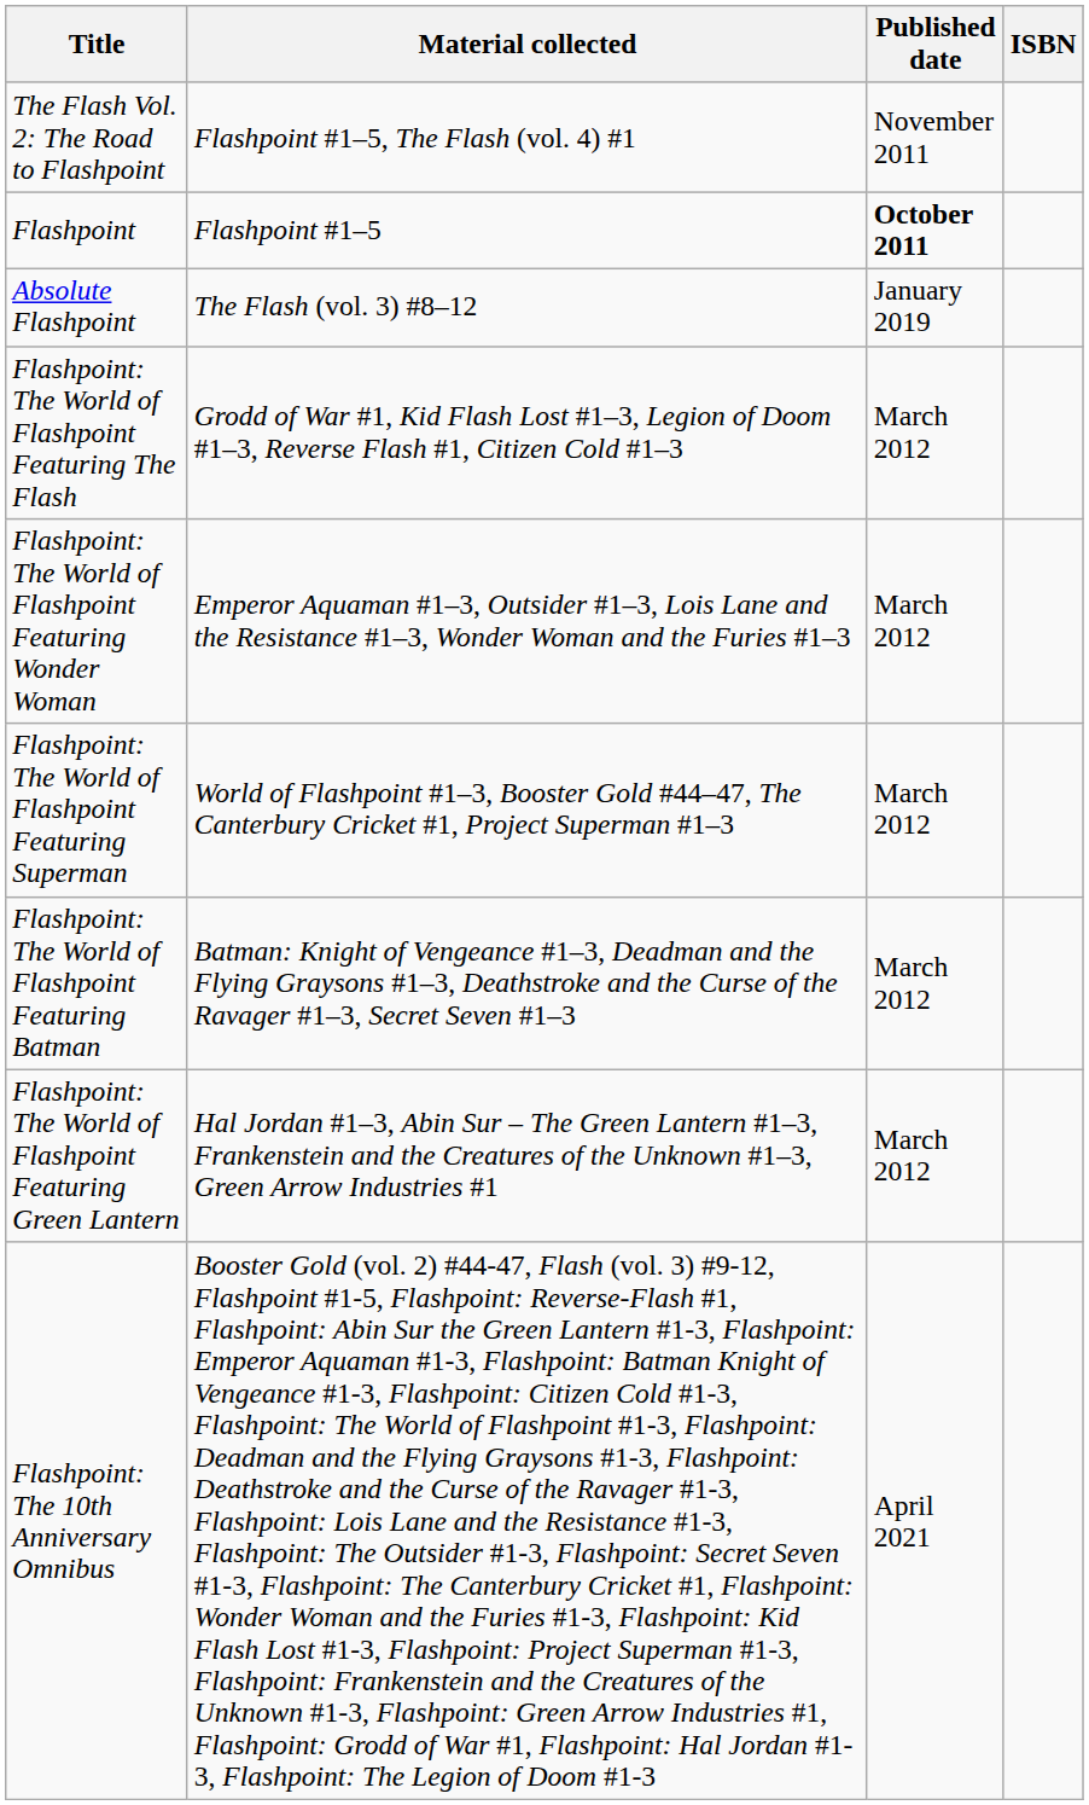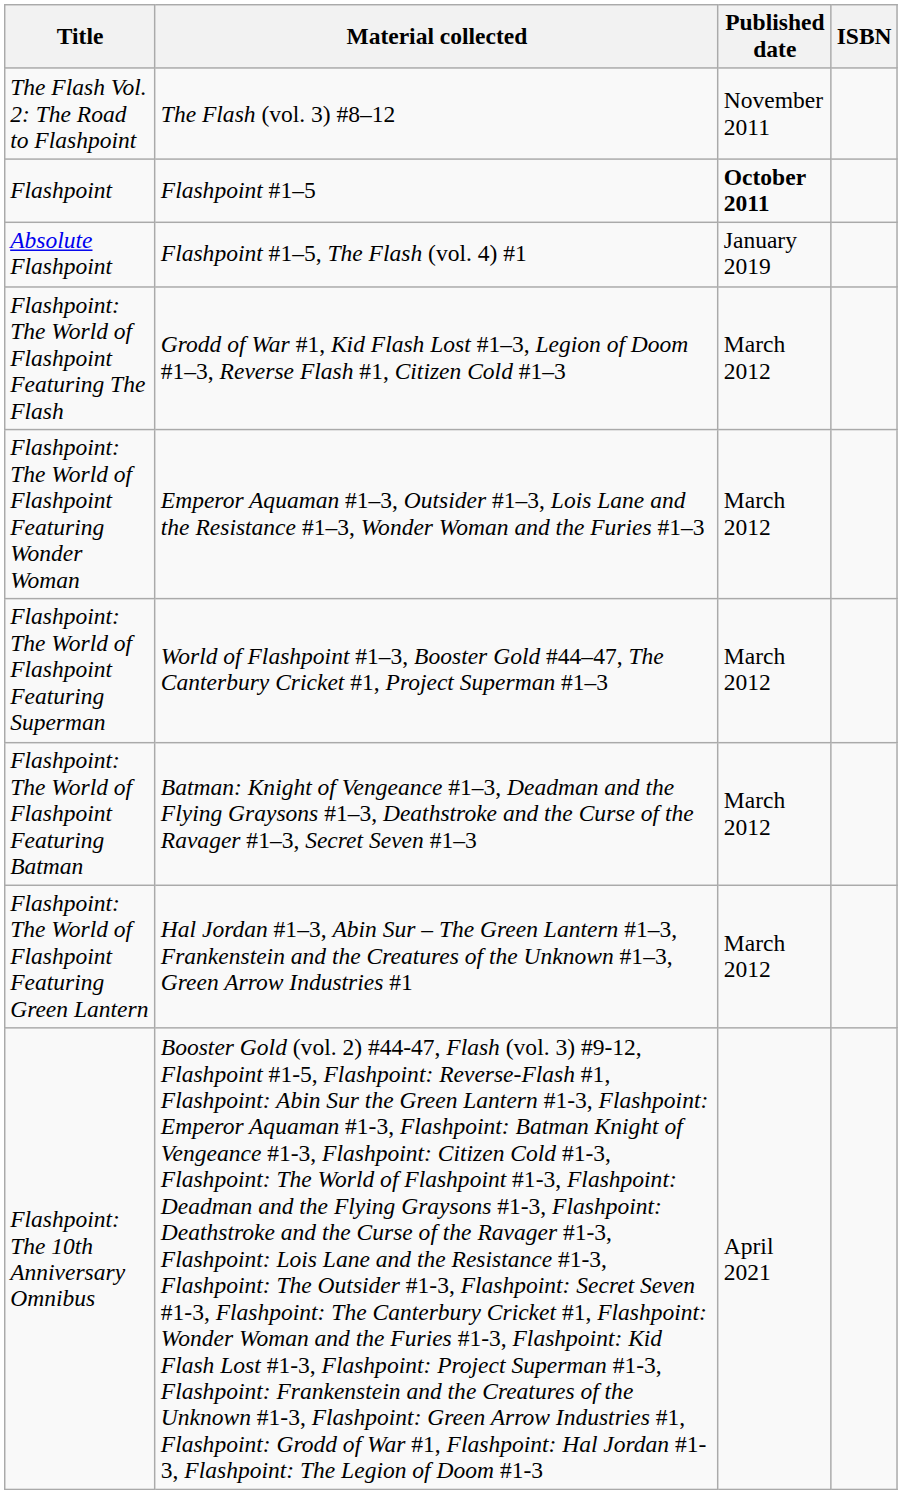 <table class="wikitable">
 <tr>
 <th>Title</th>
 <th>Material collected</th>
 <th>Published date</th>
 <th>ISBN</th>
 </tr>
 <tr>
 <td><em>The Flash Vol. 2: The Road to Flashpoint</em></td>
-<td><em>Flashpoint</em> #1–5, <em>The Flash</em> (vol. 4) #1</td>
+<td><em>The Flash</em> (vol. 3) #8–12</td>
 <td>November 2011</td>
 <td></td>
 </tr>
 <tr>
 <td><em>Flashpoint</em></td>
 <td><em>Flashpoint</em> #1–5</td>
 <td><strong>October 2011</strong></td>
 <td></td>
 </tr>
 <tr>
 <td><em><a href='#'>Absolute</a> Flashpoint</em></td>
-<td><em>The Flash</em> (vol. 3) #8–12</td>
+<td><em>Flashpoint</em> #1–5, <em>The Flash</em> (vol. 4) #1</td>
 <td>January 2019</td>
 <td></td>
 </tr>
 <tr>
 <td><em>Flashpoint: The World of Flashpoint Featuring The Flash</em></td>
 <td><em>Grodd of War</em> #1, <em>Kid Flash Lost</em> #1–3, <em>Legion of Doom</em> #1–3, <em>Reverse Flash</em> #1, <em>Citizen Cold</em> #1–3</td>
 <td>March 2012</td>
 <td></td>
 </tr>
 <tr>
 <td><em>Flashpoint: The World of Flashpoint Featuring Wonder Woman</em></td>
 <td><em>Emperor Aquaman</em> #1–3, <em>Outsider</em> #1–3, <em>Lois Lane and the Resistance</em> #1–3, <em>Wonder Woman and the Furies</em> #1–3</td>
 <td>March 2012</td>
 <td></td>
 </tr>
 <tr>
 <td><em>Flashpoint: The World of Flashpoint Featuring Superman</em></td>
 <td><em>World of Flashpoint</em> #1–3, <em>Booster Gold</em> #44–47, <em>The Canterbury Cricket</em> #1, <em>Project Superman</em> #1–3</td>
 <td>March 2012</td>
 <td></td>
 </tr>
 <tr>
 <td><em>Flashpoint: The World of Flashpoint Featuring Batman</em></td>
 <td><em>Batman: Knight of Vengeance</em> #1–3, <em>Deadman and the Flying Graysons</em> #1–3, <em>Deathstroke and the Curse of the Ravager</em> #1–3, <em>Secret Seven</em> #1–3</td>
 <td>March 2012</td>
 <td></td>
 </tr>
 <tr>
 <td><em>Flashpoint: The World of Flashpoint Featuring Green Lantern</em></td>
 <td><em>Hal Jordan</em> #1–3, <em>Abin Sur – The Green Lantern</em> #1–3, <em>Frankenstein and the Creatures of the Unknown</em> #1–3, <em>Green Arrow Industries</em> #1</td>
 <td>March 2012</td>
 <td></td>
 </tr>
 <tr>
 <td><em>Flashpoint: The 10th Anniversary Omnibus</em></td>
 <td><em>Booster Gold</em> (vol. 2) #44-47, <em>Flash</em> (vol. 3) #9-12, <em>Flashpoint</em> #1-5, <em>Flashpoint: Reverse-Flash</em> #1, <em>Flashpoint: Abin Sur the Green Lantern</em> #1-3, <em>Flashpoint: Emperor Aquaman</em> #1-3, <em>Flashpoint: Batman Knight of Vengeance</em> #1-3, <em>Flashpoint: Citizen Cold</em> #1-3, <em>Flashpoint: The World of Flashpoint</em> #1-3, <em>Flashpoint: Deadman and the Flying Graysons</em> #1-3, <em>Flashpoint: Deathstroke and the Curse of the Ravager</em> #1-3, <em>Flashpoint: Lois Lane and the Resistance</em> #1-3, <em>Flashpoint: The Outsider</em> #1-3, <em>Flashpoint: Secret Seven</em> #1-3, <em>Flashpoint: The Canterbury Cricket</em> #1, <em>Flashpoint: Wonder Woman and the Furies</em> #1-3, <em>Flashpoint: Kid Flash Lost</em> #1-3, <em>Flashpoint: Project Superman</em> #1-3, <em>Flashpoint: Frankenstein and the Creatures of the Unknown</em> #1-3, <em>Flashpoint: Green Arrow Industries</em> #1, <em>Flashpoint: Grodd of War</em> #1, <em>Flashpoint: Hal Jordan</em> #1-3, <em>Flashpoint: The Legion of Doom</em> #1-3</td>
 <td>April 2021</td>
 <td></td>
 </tr>
 </table>
